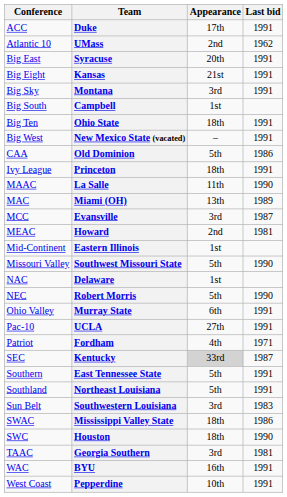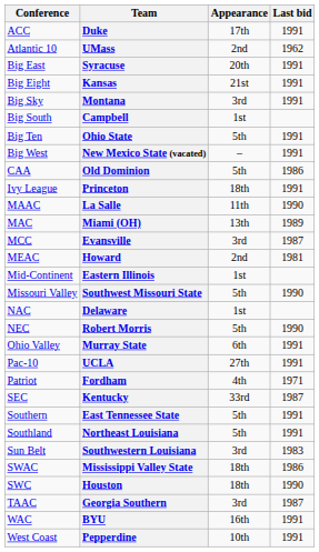 <table class="wikitable sortable plainrowheaders">
 <tr>
 <th scope="col">Conference</th>
 <th scope="col">Team</th>
 <th scope="col" data-sort-type="number">Appearance</th>
 <th scope="col">Last bid</th>
 </tr>
 <tr>
 <td><a href='#'>ACC</a></td>
 <th scope="row" style="text-align:left"><a href='#'>Duke</a></th>
 <td align=center>17th</td>
 <td align=center>1991</td>
 </tr>
 <tr>
 <td><a href='#'>Atlantic 10</a></td>
 <th scope="row" style="text-align:left"><a href='#'>UMass</a></th>
 <td align=center>2nd</td>
 <td align=center>1962</td>
 </tr>
 <tr>
 <td><a href='#'>Big East</a></td>
 <th scope="row" style="text-align:left"><a href='#'>Syracuse</a></th>
 <td align=center>20th</td>
 <td align=center>1991</td>
 </tr>
 <tr>
 <td><a href='#'>Big Eight</a></td>
 <th scope="row" style="text-align:left"><a href='#'>Kansas</a></th>
 <td align=center>21st</td>
 <td align=center>1991</td>
 </tr>
 <tr>
 <td><a href='#'>Big Sky</a></td>
 <th scope="row" style="text-align:left"><a href='#'>Montana</a></th>
 <td align=center>3rd</td>
 <td align=center>1991</td>
 </tr>
 <tr>
 <td><a href='#'>Big South</a></td>
 <th scope="row" style="text-align:left"><a href='#'>Campbell</a></th>
 <td align=center>1st</td>
 <td align=center></td>
 </tr>
 <tr>
 <td><a href='#'>Big Ten</a></td>
 <th scope="row" style="text-align:left"><a href='#'>Ohio State</a></th>
-<td align=center>18th</td>
+<td align=center>5th</td>
 <td align=center>1991</td>
 </tr>
 <tr>
 <td><a href='#'>Big West</a></td>
 <th scope="row" style="text-align:left"><a href='#'>New Mexico State</a> <small>(vacated)</small></th>
 <td align=center>–</td>
 <td align=center>1991</td>
 </tr>
 <tr>
 <td><a href='#'>CAA</a></td>
 <th scope="row" style="text-align:left"><a href='#'>Old Dominion</a></th>
 <td align=center>5th</td>
 <td align=center>1986</td>
 </tr>
 <tr>
 <td><a href='#'>Ivy League</a></td>
 <th scope="row" style="text-align:left"><a href='#'>Princeton</a></th>
 <td align=center>18th</td>
 <td align=center>1991</td>
 </tr>
 <tr>
 <td><a href='#'>MAAC</a></td>
 <th scope="row" style="text-align:left"><a href='#'>La Salle</a></th>
 <td align=center>11th</td>
 <td align=center>1990</td>
 </tr>
 <tr>
 <td><a href='#'>MAC</a></td>
 <th scope="row" style="text-align:left"><a href='#'>Miami (OH)</a></th>
 <td align=center>13th</td>
 <td align=center>1989</td>
 </tr>
 <tr>
 <td><a href='#'>MCC</a></td>
 <th scope="row" style="text-align:left"><a href='#'>Evansville</a></th>
 <td align=center>3rd</td>
 <td align=center>1987</td>
 </tr>
 <tr>
 <td><a href='#'>MEAC</a></td>
 <th scope="row" style="text-align:left"><a href='#'>Howard</a></th>
 <td align=center>2nd</td>
 <td align=center>1981</td>
 </tr>
 <tr>
 <td><a href='#'>Mid-Continent</a></td>
 <th scope="row" style="text-align:left"><a href='#'>Eastern Illinois</a></th>
 <td align=center>1st</td>
 <td align=center></td>
 </tr>
 <tr>
 <td><a href='#'>Missouri Valley</a></td>
 <th scope="row" style="text-align:left"><a href='#'>Southwest Missouri State</a></th>
 <td align=center>5th</td>
 <td align=center>1990</td>
 </tr>
 <tr>
 <td><a href='#'>NAC</a></td>
 <th scope="row" style="text-align:left"><a href='#'>Delaware</a></th>
 <td align=center>1st</td>
 <td align=center></td>
 </tr>
 <tr>
 <td><a href='#'>NEC</a></td>
 <th scope="row" style="text-align:left"><a href='#'>Robert Morris</a></th>
 <td align=center>5th</td>
 <td align=center>1990</td>
 </tr>
 <tr>
 <td><a href='#'>Ohio Valley</a></td>
 <th scope="row" style="text-align:left"><a href='#'>Murray State</a></th>
 <td align=center>6th</td>
 <td align=center>1991</td>
 </tr>
 <tr>
 <td><a href='#'>Pac-10</a></td>
 <th scope="row" style="text-align:left"><a href='#'>UCLA</a></th>
 <td align=center>27th</td>
 <td align=center>1991</td>
 </tr>
 <tr>
 <td><a href='#'>Patriot</a></td>
 <th scope="row" style="text-align:left"><a href='#'>Fordham</a></th>
 <td align=center>4th</td>
 <td align=center>1971</td>
 </tr>
 <tr>
 <td><a href='#'>SEC</a></td>
 <th scope="row" style="text-align:left"><a href='#'>Kentucky</a></th>
-<td align=center style="background: lightgrey;">33rd</td>
+<td align=center>33rd</td>
 <td align=center>1987</td>
 </tr>
 <tr>
 <td><a href='#'>Southern</a></td>
 <th scope="row" style="text-align:left"><a href='#'>East Tennessee State</a></th>
 <td align=center>5th</td>
 <td align=center>1991</td>
 </tr>
 <tr>
 <td><a href='#'>Southland</a></td>
 <th scope="row" style="text-align:left"><a href='#'>Northeast Louisiana</a></th>
 <td align=center>5th</td>
 <td align=center>1991</td>
 </tr>
 <tr>
 <td><a href='#'>Sun Belt</a></td>
 <th scope="row" style="text-align:left"><a href='#'>Southwestern Louisiana</a></th>
 <td align=center>3rd</td>
 <td align=center>1983</td>
 </tr>
 <tr>
 <td><a href='#'>SWAC</a></td>
 <th scope="row" style="text-align:left"><a href='#'>Mississippi Valley State</a></th>
 <td align=center>18th</td>
 <td align=center>1986</td>
 </tr>
 <tr>
 <td><a href='#'>SWC</a></td>
 <th scope="row" style="text-align:left"><a href='#'>Houston</a></th>
 <td align=center>18th</td>
 <td align=center>1990</td>
 </tr>
 <tr>
 <td><a href='#'>TAAC</a></td>
 <th scope="row" style="text-align:left"><a href='#'>Georgia Southern</a></th>
 <td align=center>3rd</td>
-<td align=center>1981</td>
+<td align=center>1987</td>
 </tr>
 <tr>
 <td><a href='#'>WAC</a></td>
 <th scope="row" style="text-align:left"><a href='#'>BYU</a></th>
 <td align=center>16th</td>
 <td align=center>1991</td>
 </tr>
 <tr>
 <td><a href='#'>West Coast</a></td>
 <th scope="row" style="text-align:left"><a href='#'>Pepperdine</a></th>
 <td align=center>10th</td>
 <td align=center>1991</td>
 </tr>
 </table>
